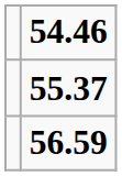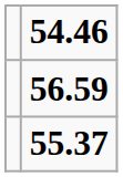 <table class="wikitable">
 <tr>
 <td></td>
 <td align=center><strong>54.46</strong></td>
 </tr>
 <tr>
 <td></td>
-<td align=center><strong>55.37</strong></td>
+<td align=center><strong>56.59</strong></td>
 </tr>
 <tr>
 <td></td>
-<td align=center><strong>56.59</strong></td>
+<td align=center><strong>55.37</strong></td>
 </tr>
 </table>
